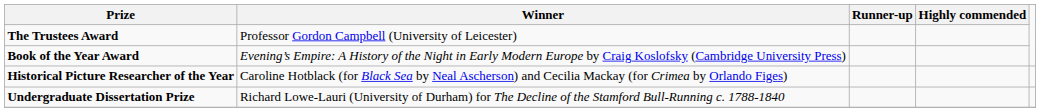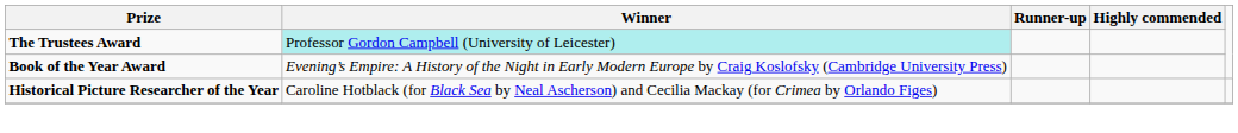 <table class="wikitable">
 <tr>
 <th>Prize</th>
 <th>Winner</th>
 <th>Runner-up</th>
 <th>Highly commended</th>
 </tr>
 <tr>
 <td><strong>The Trustees Award</strong></td>
-<td>Professor <a href='#'>Gordon Campbell</a> (University of Leicester)</td>
+<td style="background: paleturquoise;">Professor <a href='#'>Gordon Campbell</a> (University of Leicester)</td>
 <td></td>
 <td></td>
 </tr>
 <tr>
 <td><strong>Book of the Year Award</strong></td>
 <td><em>Evening’s Empire: A History of the Night in Early Modern Europe </em> by <a href='#'>Craig Koslofsky</a> (<a href='#'>Cambridge University Press</a>)</td>
 <td></td>
 <td></td>
 </tr>
 <tr>
 <td><strong>Historical Picture Researcher of the Year</strong></td>
 <td>Caroline Hotblack (for <em><a href='#'>Black Sea</a></em> by <a href='#'>Neal Ascherson</a>) and Cecilia Mackay (for <em>Crimea</em> by <a href='#'>Orlando Figes</a>)</td>
 <td></td>
 <td></td>
 <td></td>
 </tr>
 <tr>
-<td><strong>Undergraduate Dissertation Prize</strong></td>
-<td>Richard Lowe-Lauri (University of Durham) for <em>The Decline of the Stamford Bull-Running c. 1788-1840</em></td>
-<td></td>
-<td></td>
-<td></td>
-</tr>
-<tr>
 </tr>
 </table>
